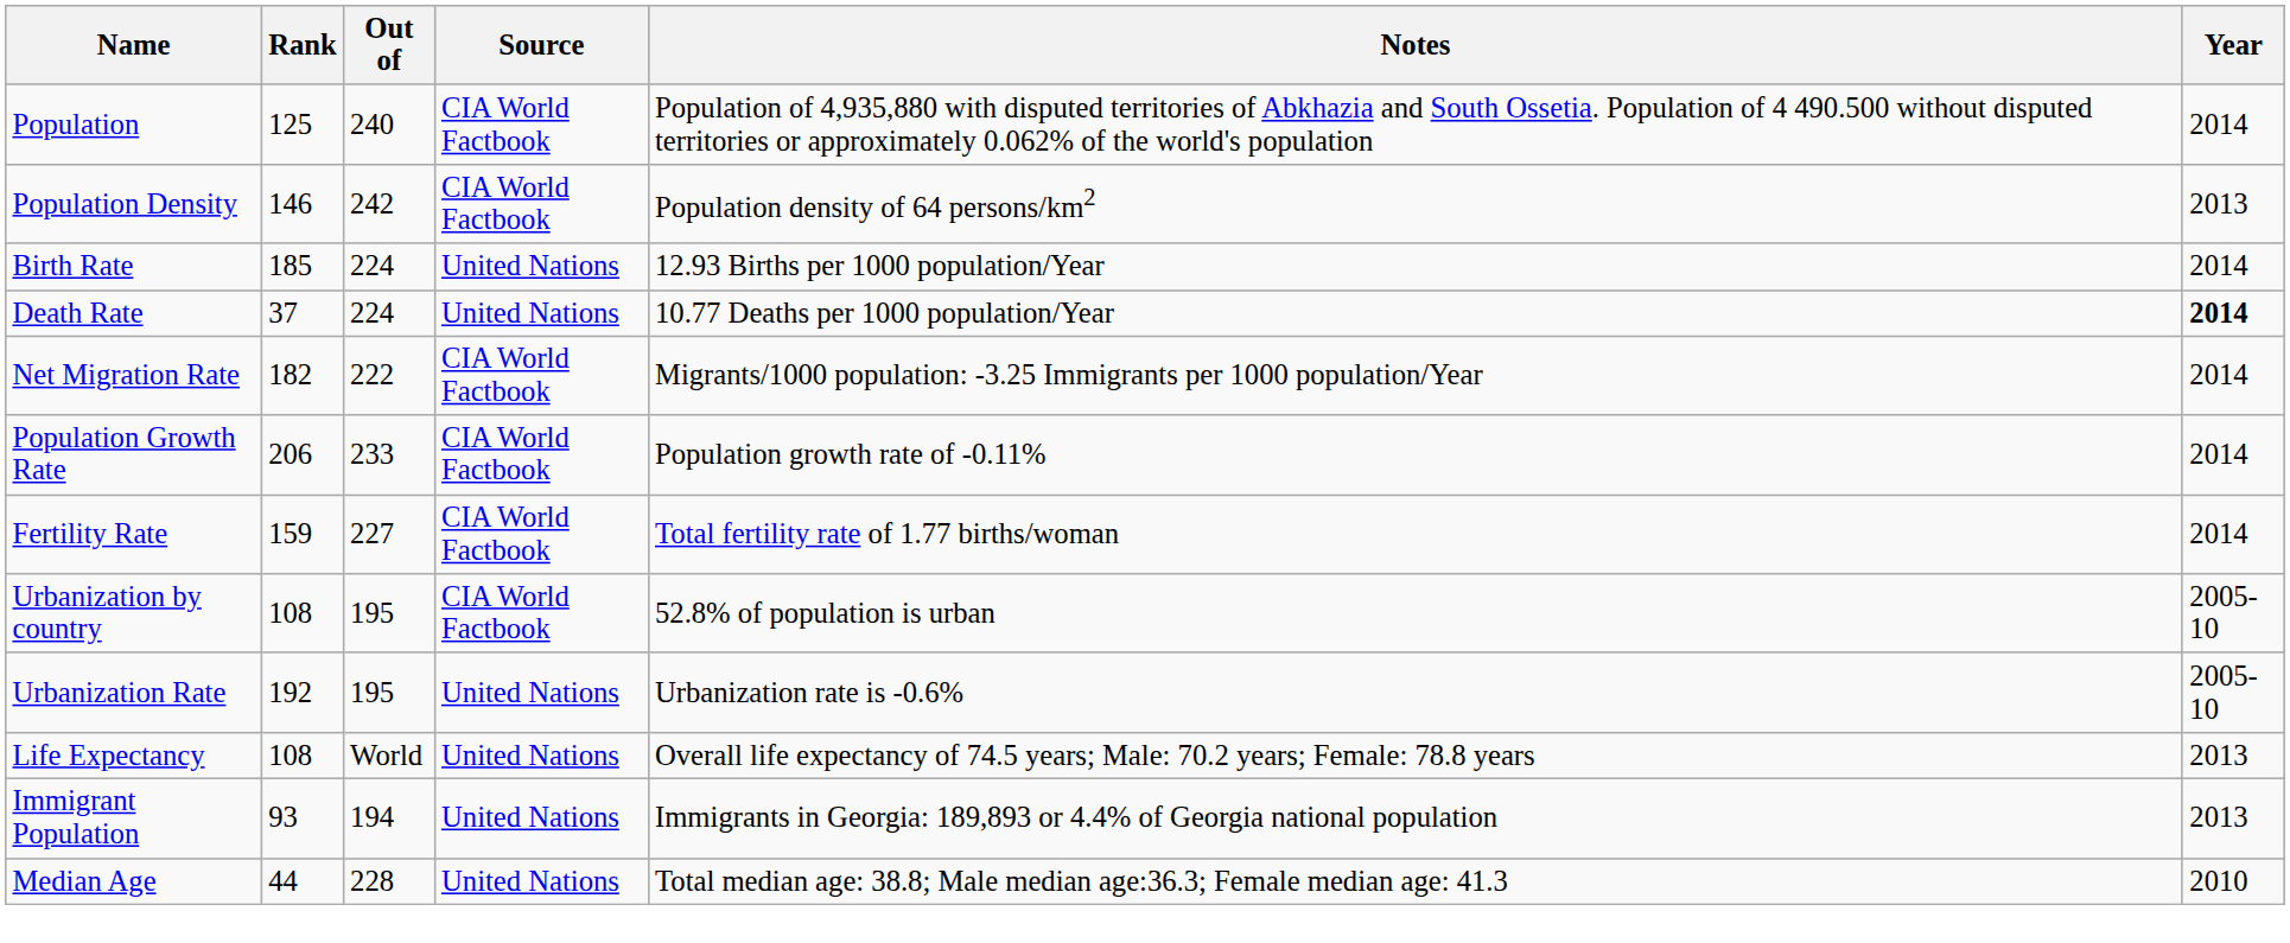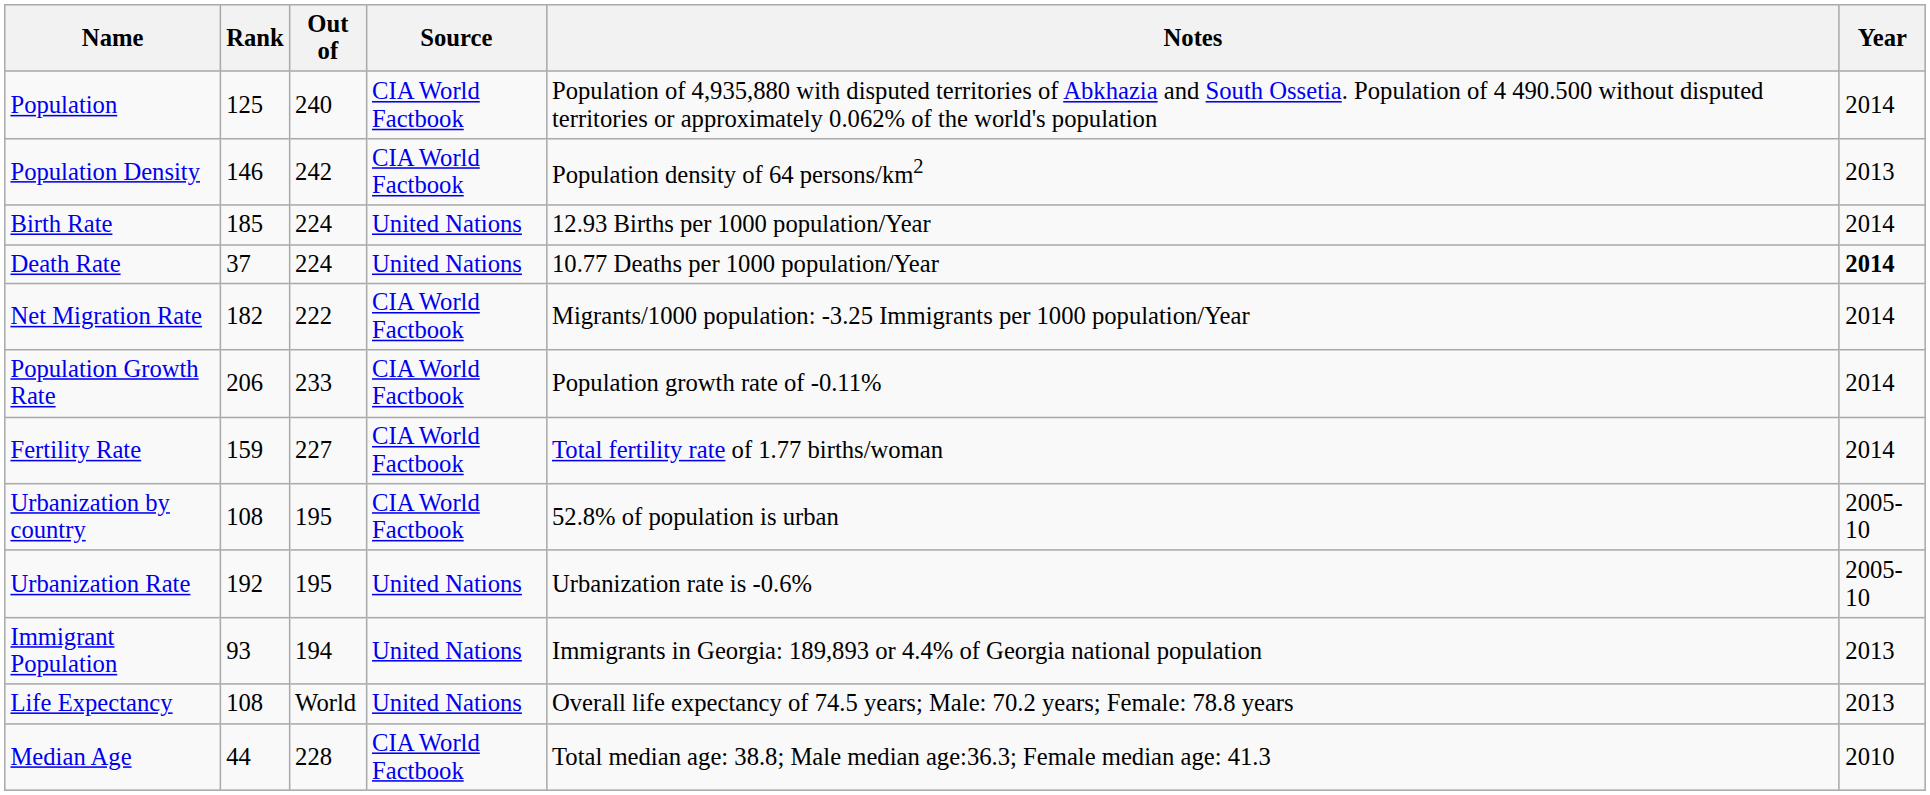 <table class="wikitable sortable" style="text-align:left">
 <tr>
 <th>Name</th>
 <th>Rank</th>
 <th>Out of</th>
 <th>Source</th>
 <th>Notes</th>
 <th>Year</th>
 </tr>
 <tr>
 <td><a href='#'>Population</a></td>
 <td>125</td>
 <td>240</td>
 <td><a href='#'>CIA World Factbook</a></td>
 <td>Population of 4,935,880 with disputed territories of <a href='#'>Abkhazia</a> and <a href='#'>South Ossetia</a>. Population of 4 490.500 without disputed territories or approximately 0.062% of the world's population</td>
 <td>2014</td>
 </tr>
 <tr>
 <td><a href='#'>Population Density</a></td>
 <td>146</td>
 <td>242</td>
 <td><a href='#'>CIA World Factbook</a></td>
 <td>Population density of 64 persons/km<sup>2</sup></td>
 <td>2013</td>
 </tr>
 <tr>
 <td><a href='#'>Birth Rate</a></td>
 <td>185</td>
 <td>224</td>
 <td><a href='#'>United Nations</a></td>
 <td>12.93 Births per 1000 population/Year</td>
 <td>2014</td>
 </tr>
 <tr>
 <td><a href='#'>Death Rate</a></td>
 <td>37</td>
 <td>224</td>
 <td><a href='#'>United Nations</a></td>
 <td>10.77 Deaths per 1000 population/Year</td>
 <td><strong>2014</strong></td>
 </tr>
 <tr>
 <td><a href='#'>Net Migration Rate</a></td>
 <td>182</td>
 <td>222</td>
 <td><a href='#'>CIA World Factbook</a></td>
 <td>Migrants/1000 population: -3.25 Immigrants per 1000 population/Year</td>
 <td>2014</td>
 </tr>
 <tr>
 <td><a href='#'>Population Growth Rate</a></td>
 <td>206</td>
 <td>233</td>
 <td><a href='#'>CIA World Factbook</a></td>
 <td>Population growth rate of -0.11%</td>
 <td>2014</td>
 </tr>
 <tr>
 <td><a href='#'>Fertility Rate</a></td>
 <td>159</td>
 <td>227</td>
 <td><a href='#'>CIA World Factbook</a></td>
 <td><a href='#'>Total fertility rate</a> of 1.77 births/woman</td>
 <td>2014</td>
 </tr>
 <tr>
 <td><a href='#'>Urbanization by country</a></td>
 <td>108</td>
 <td>195</td>
 <td><a href='#'>CIA World Factbook</a></td>
 <td>52.8% of population is urban</td>
 <td>2005-10</td>
 </tr>
 <tr>
 <td><a href='#'>Urbanization Rate</a></td>
 <td>192</td>
 <td>195</td>
 <td><a href='#'>United Nations</a></td>
 <td>Urbanization rate is -0.6%</td>
 <td>2005-10</td>
 </tr>
 <tr>
+<td><a href='#'>Immigrant Population</a></td>
+<td>93</td>
+<td>194</td>
+<td><a href='#'>United Nations</a></td>
+<td>Immigrants in Georgia: 189,893 or 4.4% of Georgia national population</td>
+<td>2013</td>
+</tr>
+<tr>
 <td><a href='#'>Life Expectancy</a></td>
 <td>108</td>
 <td>World</td>
 <td><a href='#'>United Nations</a></td>
 <td>Overall life expectancy of 74.5 years; Male: 70.2 years; Female: 78.8 years</td>
 <td>2013</td>
 </tr>
 <tr>
-<td><a href='#'>Immigrant Population</a></td>
-<td>93</td>
-<td>194</td>
-<td><a href='#'>United Nations</a></td>
-<td>Immigrants in Georgia: 189,893 or 4.4% of Georgia national population</td>
-<td>2013</td>
-</tr>
-<tr>
 <td><a href='#'>Median Age</a></td>
 <td>44</td>
 <td>228</td>
-<td><a href='#'>United Nations</a></td>
+<td><a href='#'>CIA World Factbook</a></td>
 <td>Total median age: 38.8; Male median age:36.3; Female median age: 41.3</td>
 <td>2010</td>
 </tr>
 </table>
